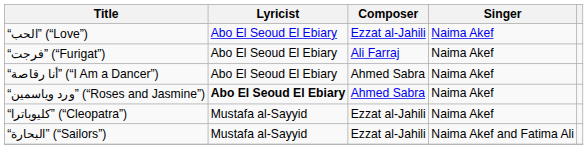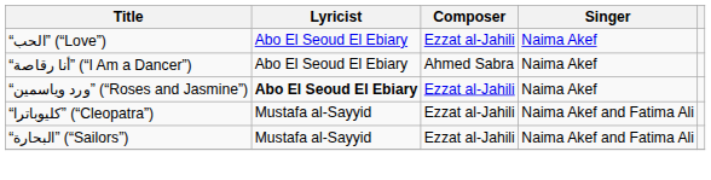 <table class="wikitable">
 <tr>
 <th>Title</th>
 <th>Lyricist</th>
 <th>Composer</th>
 <th>Singer</th>
 <th></th>
 </tr>
 <tr>
 <td>“الحب” (“Love”)</td>
 <td><a href='#'>Abo El Seoud El Ebiary</a></td>
 <td><a href='#'>Ezzat al-Jahili</a></td>
 <td><a href='#'>Naima Akef</a></td>
 <td></td>
 </tr>
 <tr>
-<td>“فرجت” (“Furigat”)</td>
-<td>Abo El Seoud El Ebiary</td>
-<td><a href='#'>Ali Farraj</a></td>
-<td>Naima Akef</td>
-<td></td>
-</tr>
-<tr>
 <td>“أنا رقاصة” (“I Am a Dancer”)</td>
 <td>Abo El Seoud El Ebiary</td>
 <td>Ahmed Sabra</td>
 <td>Naima Akef</td>
 <td></td>
 </tr>
 <tr>
 <td>“ورد وياسمين” (“Roses and Jasmine”)</td>
 <td><strong>Abo El Seoud El Ebiary</strong></td>
-<td><a href='#'>Ahmed Sabra</a></td>
+<td><a href='#'>Ezzat al-Jahili</a></td>
 <td>Naima Akef</td>
 <td></td>
 </tr>
 <tr>
 <td>“كليوباترا” (“Cleopatra”)</td>
 <td>Mustafa al-Sayyid</td>
 <td>Ezzat al-Jahili</td>
-<td>Naima Akef</td>
+<td>Naima Akef and Fatima Ali</td>
 <td></td>
 </tr>
 <tr>
 <td>“البحارة” (“Sailors”)</td>
 <td>Mustafa al-Sayyid</td>
 <td>Ezzat al-Jahili</td>
 <td>Naima Akef and Fatima Ali</td>
 <td></td>
 </tr>
 <tr>
 </tr>
 </table>
